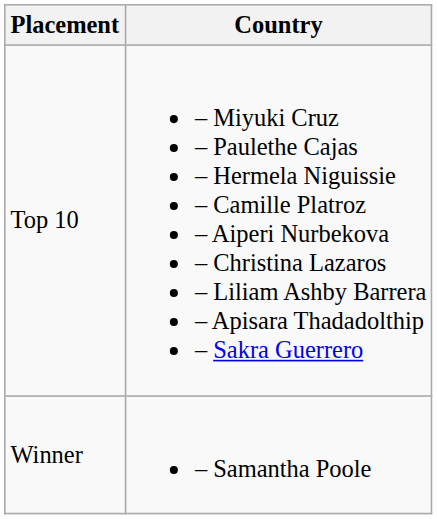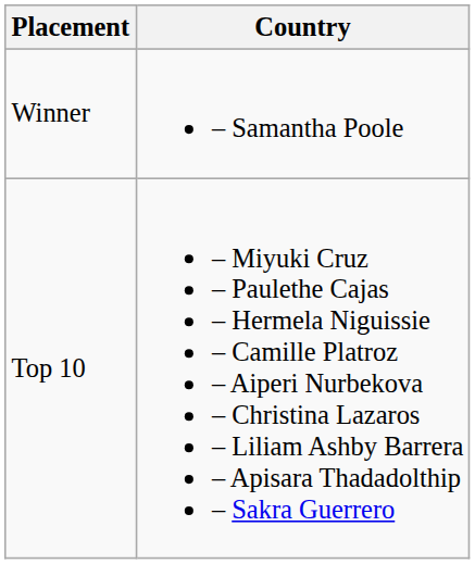 <table class="wikitable sortable" style="font-size:95%;">
 <tr>
 <th>Placement</th>
 <th>Country</th>
 </tr>
 <tr>
+<td>Winner</td>
+<td><br><ul><li> – Samantha Poole</li></ul></td>
+</tr>
+<tr>
 <td>Top 10</td>
 <td><br><ul><li> – Miyuki Cruz</li><li> – Paulethe Cajas</li><li> – Hermela Niguissie</li><li> – Camille Platroz</li><li> – Aiperi Nurbekova</li><li> – Christina Lazaros</li><li> – Liliam Ashby Barrera</li><li> – Apisara Thadadolthip</li><li> – <a href='#'>Sakra Guerrero</a></li></ul></td>
 </tr>
-<tr>
-<td>Winner</td>
-<td><br><ul><li> – Samantha Poole</li></ul></td>
-</tr>
 </table>
